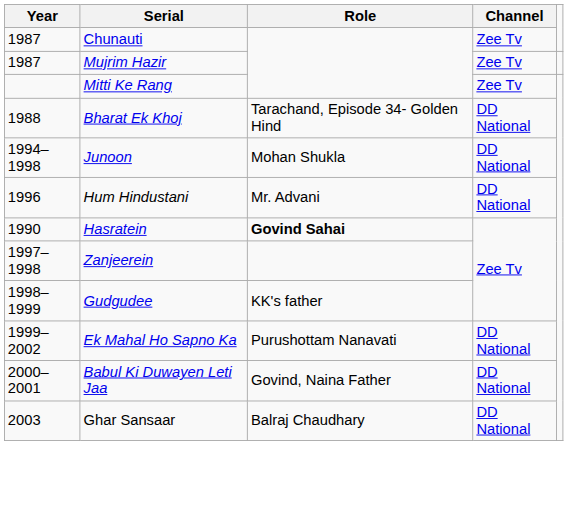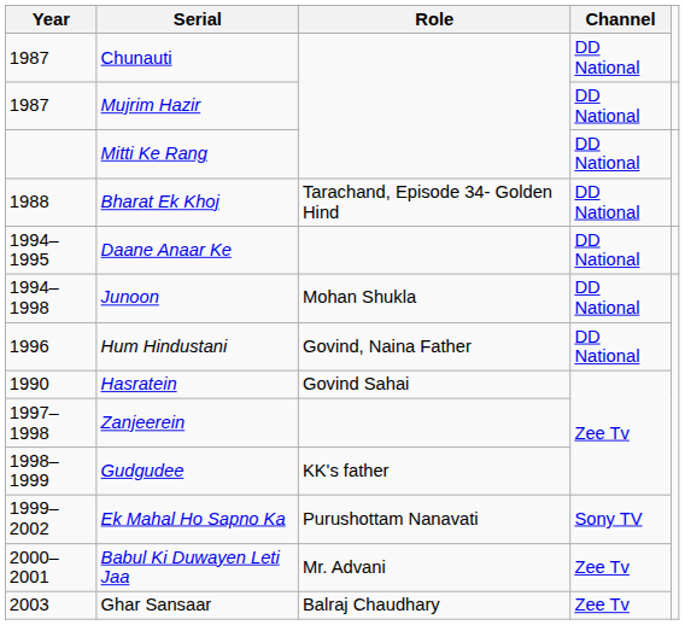 <table class="wikitable sortable">
 <tr>
 <th>Year</th>
 <th>Serial</th>
 <th>Role</th>
 <th>Channel</th>
 </tr>
 <tr>
 <td>1987</td>
 <td><a href='#'>Chunauti</a></td>
 <td rowspan="3"></td>
-<td><a href='#'>Zee Tv</a></td>
+<td><a href='#'>DD National</a></td>
 </tr>
 <tr>
 <td>1987</td>
 <td><em><a href='#'>Mujrim Hazir</a></em></td>
-<td><a href='#'>Zee Tv</a></td>
+<td><a href='#'>DD National </a></td>
 <td></td>
 </tr>
 <tr>
 <td></td>
 <td><em><a href='#'>Mitti Ke Rang</a></em></td>
-<td><a href='#'>Zee Tv</a></td>
+<td><a href='#'>DD National </a></td>
 </tr>
 <tr>
 <td>1988</td>
 <td><em><a href='#'>Bharat Ek Khoj</a></em></td>
 <td>Tarachand, Episode 34- Golden Hind</td>
 <td><a href='#'>DD National </a></td>
+</tr>
+<tr>
+<td>1994–1995</td>
+<td><em><a href='#'>Daane Anaar Ke</a></em></td>
+<td></td>
+<td><a href='#'>DD National </a></td>
+<td></td>
 </tr>
 <tr>
 <td>1994–1998</td>
 <td><em><a href='#'>Junoon</a></em></td>
 <td>Mohan Shukla</td>
 <td><a href='#'>DD National </a></td>
 </tr>
 <tr>
 <td>1996</td>
 <td><em>Hum Hindustani</em></td>
-<td>Mr. Advani</td>
+<td>Govind, Naina Father</td>
 <td><a href='#'>DD National </a></td>
 </tr>
 <tr>
 <td>1990</td>
 <td><em><a href='#'>Hasratein</a></em></td>
-<td><strong>Govind Sahai</strong></td>
+<td>Govind Sahai</td>
 <td Rowspan="3"><a href='#'>Zee Tv</a></td>
 </tr>
 <tr>
 <td>1997–1998</td>
 <td><em><a href='#'>Zanjeerein</a></em></td>
 <td></td>
 </tr>
 <tr>
 <td>1998–1999</td>
 <td><em><a href='#'>Gudgudee</a></em></td>
 <td>KK's father</td>
 </tr>
 <tr>
 <td>1999–2002</td>
 <td><em><a href='#'>Ek Mahal Ho Sapno Ka</a></em></td>
 <td>Purushottam Nanavati</td>
-<td><a href='#'>DD National </a></td>
+<td><a href='#'>Sony TV</a></td>
 </tr>
 <tr>
 <td>2000–2001</td>
 <td><em><a href='#'>Babul Ki Duwayen Leti Jaa</a></em></td>
-<td>Govind, Naina Father</td>
-<td><a href='#'>DD National </a></td>
+<td>Mr. Advani</td>
+<td><a href='#'>Zee Tv</a></td>
 </tr>
 <tr>
 <td>2003</td>
 <td>Ghar Sansaar</td>
 <td>Balraj Chaudhary</td>
-<td><a href='#'>DD National</a></td>
+<td><a href='#'>Zee Tv</a></td>
 </tr>
 </table>
